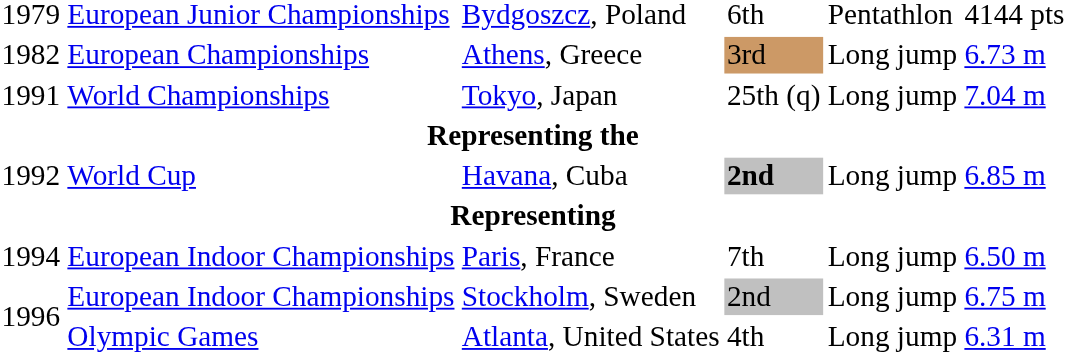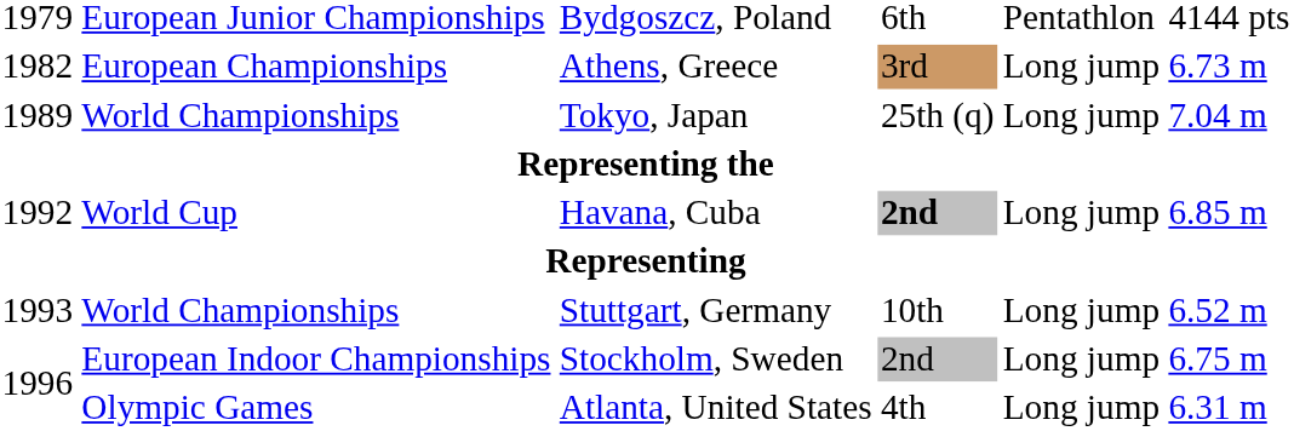 <table>
 <tr>
 <td>1979</td>
 <td><a href='#'>European Junior Championships</a></td>
 <td><a href='#'>Bydgoszcz</a>, Poland</td>
 <td>6th</td>
 <td>Pentathlon</td>
 <td>4144 pts</td>
 </tr>
 <tr>
 <td>1982</td>
 <td><a href='#'>European Championships</a></td>
 <td><a href='#'>Athens</a>, Greece</td>
 <td bgcolor=cc9966>3rd</td>
 <td>Long jump</td>
 <td><a href='#'>6.73 m</a></td>
 </tr>
 <tr>
-<td>1991</td>
+<td>1989</td>
 <td><a href='#'>World Championships</a></td>
 <td><a href='#'>Tokyo</a>, Japan</td>
 <td>25th (q)</td>
 <td>Long jump</td>
 <td><a href='#'>7.04 m</a></td>
 </tr>
 <tr>
 <th colspan="6">Representing the </th>
 </tr>
 <tr>
 <td>1992</td>
 <td><a href='#'>World Cup</a></td>
 <td><a href='#'>Havana</a>, Cuba</td>
 <td bgcolor=silver><strong>2nd</strong></td>
 <td>Long jump</td>
 <td><a href='#'>6.85 m</a></td>
 </tr>
 <tr>
 <th colspan="6">Representing </th>
 </tr>
 <tr>
-<td>1994</td>
-<td><a href='#'>European Indoor Championships</a></td>
-<td><a href='#'>Paris</a>, France</td>
-<td>7th</td>
+<td>1993</td>
+<td><a href='#'>World Championships</a></td>
+<td><a href='#'>Stuttgart</a>, Germany</td>
+<td>10th</td>
 <td>Long jump</td>
-<td><a href='#'>6.50 m</a></td>
+<td><a href='#'>6.52 m</a></td>
 </tr>
 <tr>
 <td rowspan=2>1996</td>
 <td><a href='#'>European Indoor Championships</a></td>
 <td><a href='#'>Stockholm</a>, Sweden</td>
 <td bgcolor=silver>2nd</td>
 <td>Long jump</td>
 <td><a href='#'>6.75 m</a></td>
 </tr>
 <tr>
 <td><a href='#'>Olympic Games</a></td>
 <td><a href='#'>Atlanta</a>, United States</td>
 <td>4th</td>
 <td>Long jump</td>
 <td><a href='#'>6.31 m</a></td>
 </tr>
 </table>
